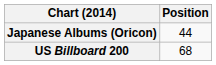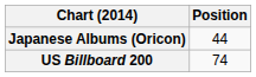 <table class="wikitable sortable plainrowheaders" style="text-align:center">
 <tr>
 <th align="center">Chart (2014)</th>
 <th align="center">Position</th>
 </tr>
 <tr>
 <th scope="row">Japanese Albums (Oricon)</th>
 <td>44</td>
 </tr>
 <tr>
 <th scope="row">US <em>Billboard</em> 200</th>
-<td>68</td>
+<td>74</td>
 </tr>
 </table>
